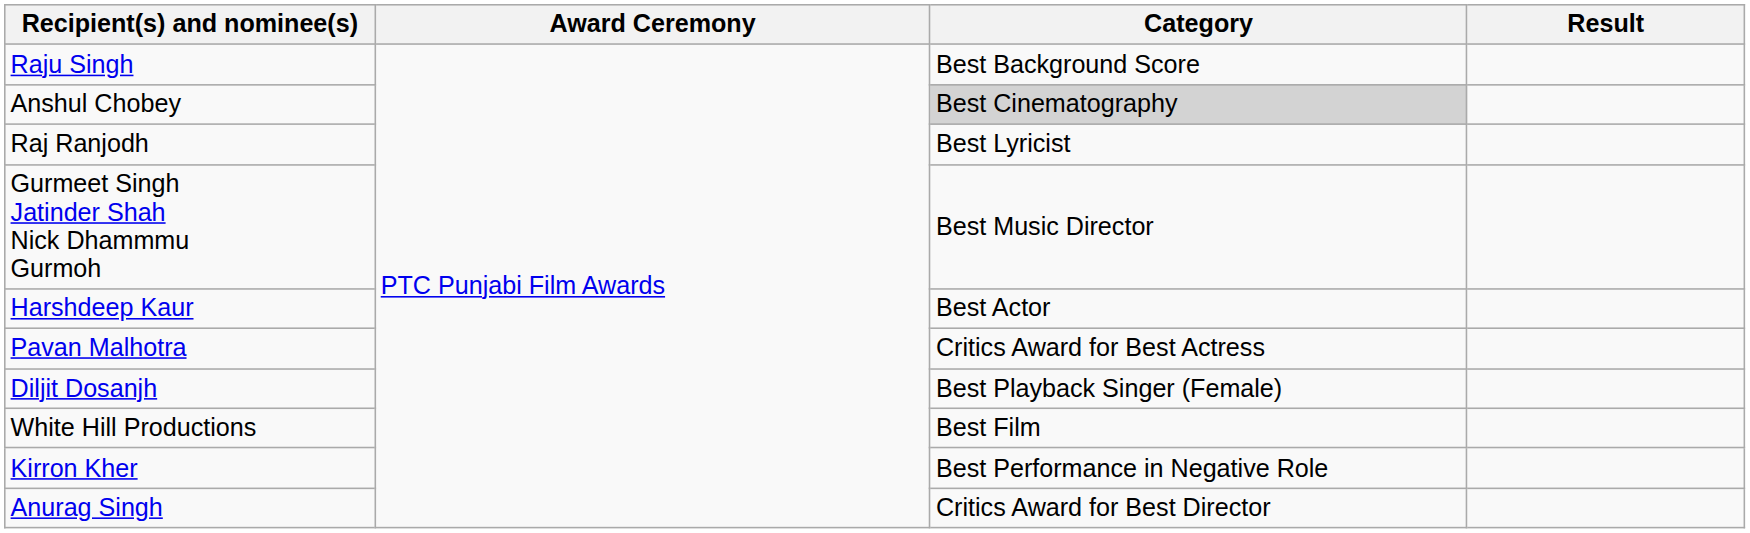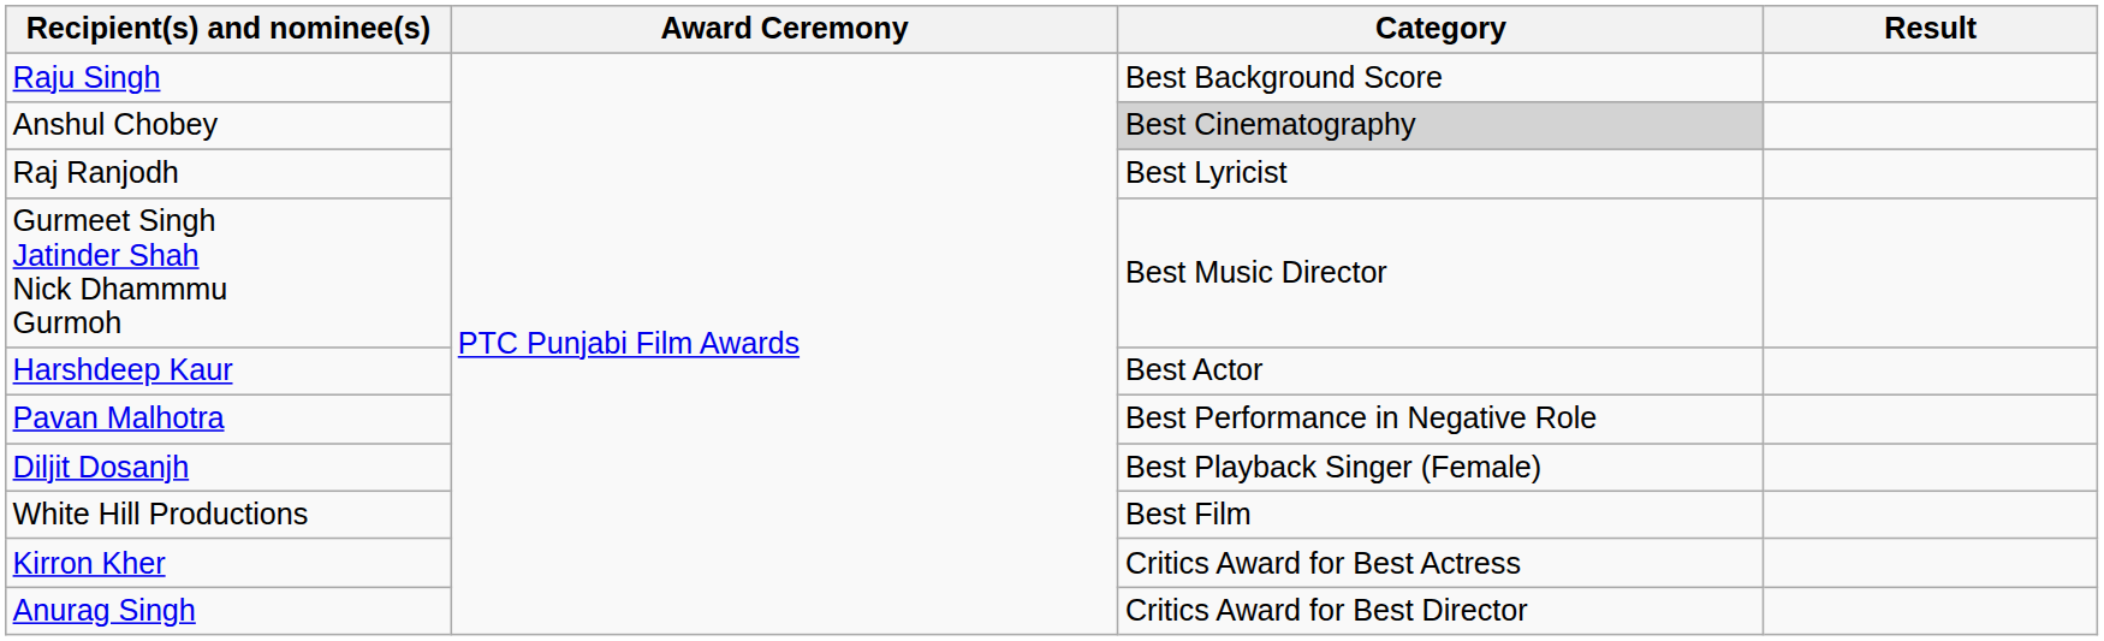 <table class="wikitable plainrowheaders">
 <tr>
 <th width=20%>Recipient(s) and nominee(s)</th>
 <th width=30%>Award Ceremony</th>
 <th width=29%>Category</th>
 <th width=15%>Result</th>
 </tr>
 <tr>
 <td><a href='#'>Raju Singh</a></td>
 <td rowspan="10"><a href='#'>PTC Punjabi Film Awards</a></td>
 <td>Best Background Score</td>
 <td></td>
 </tr>
 <tr>
 <td>Anshul Chobey</td>
 <td style="background: lightgrey;">Best Cinematography</td>
 <td></td>
 </tr>
 <tr>
 <td>Raj Ranjodh</td>
 <td>Best Lyricist</td>
 <td></td>
 </tr>
 <tr>
 <td>Gurmeet Singh<br><a href='#'>Jatinder Shah</a><br>Nick Dhammmu<br>Gurmoh</td>
 <td>Best Music Director</td>
 <td></td>
 </tr>
 <tr>
 <td><a href='#'>Harshdeep Kaur</a></td>
 <td>Best Actor</td>
 <td></td>
 </tr>
 <tr>
 <td><a href='#'>Pavan Malhotra</a></td>
-<td>Critics Award for Best Actress</td>
+<td>Best Performance in Negative Role</td>
 <td></td>
 </tr>
 <tr>
 <td><a href='#'>Diljit Dosanjh</a></td>
 <td>Best Playback Singer (Female)</td>
 <td></td>
 </tr>
 <tr>
 <td>White Hill Productions</td>
 <td>Best Film</td>
 <td></td>
 </tr>
 <tr>
 <td><a href='#'>Kirron Kher</a></td>
-<td>Best Performance in Negative Role</td>
+<td>Critics Award for Best Actress</td>
 <td></td>
 </tr>
 <tr>
 <td><a href='#'>Anurag Singh</a></td>
 <td>Critics Award for Best Director</td>
 <td></td>
 </tr>
 </table>
